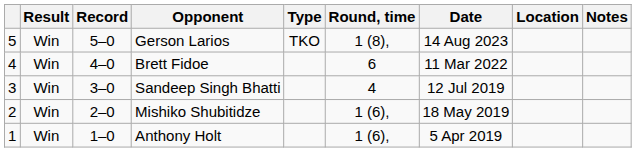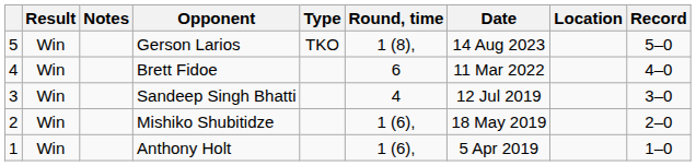 <table class="wikitable" style="text-align:center; font-size:95%">
 <tr>
 <th></th>
 <th>Result</th>
-<th>Record</th>
+<th>Notes</th>
 <th>Opponent</th>
 <th>Type</th>
 <th>Round, time</th>
 <th>Date</th>
 <th>Location</th>
-<th>Notes</th>
+<th>Record</th>
 </tr>
 <tr>
 <td>5</td>
 <td>Win</td>
-<td>5–0</td>
+<td></td>
 <td style="text-align:left;">Gerson Larios</td>
 <td>TKO</td>
 <td>1 (8), </td>
 <td>14 Aug 2023</td>
 <td style="text-align:left;"></td>
-<td></td>
+<td>5–0</td>
 </tr>
 <tr>
 <td>4</td>
 <td>Win</td>
-<td>4–0</td>
+<td></td>
 <td style="text-align:left;">Brett Fidoe</td>
 <td></td>
 <td>6</td>
 <td>11 Mar 2022</td>
 <td style="text-align:left;"></td>
-<td></td>
+<td>4–0</td>
 </tr>
 <tr>
 <td>3</td>
 <td>Win</td>
-<td>3–0</td>
+<td></td>
 <td style="text-align:left;">Sandeep Singh Bhatti</td>
 <td></td>
 <td>4</td>
 <td>12 Jul 2019</td>
 <td style="text-align:left;"></td>
-<td></td>
+<td>3–0</td>
 </tr>
 <tr>
 <td>2</td>
 <td>Win</td>
-<td>2–0</td>
+<td></td>
 <td style="text-align:left;">Mishiko Shubitidze</td>
 <td></td>
 <td>1 (6), </td>
 <td>18 May 2019</td>
 <td style="text-align:left;"></td>
-<td></td>
+<td>2–0</td>
 </tr>
 <tr>
 <td>1</td>
 <td>Win</td>
-<td>1–0</td>
+<td></td>
 <td style="text-align:left;">Anthony Holt</td>
 <td></td>
 <td>1 (6), </td>
 <td>5 Apr 2019</td>
 <td style="text-align:left;"></td>
-<td></td>
+<td>1–0</td>
 </tr>
 </table>
